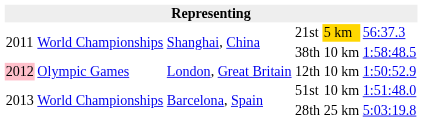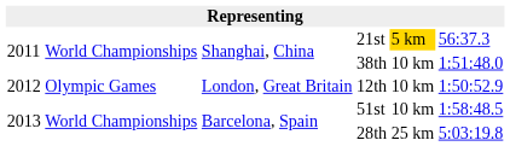 <table>
 <tr>
 <th bgcolor="#eeeeee" colspan="6">Representing </th>
 </tr>
 <tr>
 <td rowspan=2>2011</td>
 <td rowspan=2><a href='#'>World Championships</a></td>
 <td rowspan=2 align=left> <a href='#'>Shanghai</a>, <a href='#'>China</a></td>
 <td>21st</td>
 <td style="background: gold;">5 km</td>
 <td><a href='#'>56:37.3</a></td>
 </tr>
 <tr>
 <td>38th</td>
 <td>10 km</td>
-<td><a href='#'>1:58:48.5</a></td>
+<td><a href='#'>1:51:48.0</a></td>
 </tr>
 <tr>
-<td style="background: pink;">2012</td>
+<td>2012</td>
 <td><a href='#'>Olympic Games</a></td>
 <td align=left> <a href='#'>London</a>, <a href='#'>Great Britain</a></td>
 <td>12th</td>
 <td>10 km</td>
 <td><a href='#'>1:50:52.9</a></td>
 </tr>
 <tr>
 <td rowspan=2>2013</td>
 <td rowspan=2><a href='#'>World Championships</a></td>
 <td rowspan=2 align=left> <a href='#'>Barcelona</a>, <a href='#'>Spain</a></td>
 <td>51st</td>
 <td>10 km</td>
-<td><a href='#'>1:51:48.0</a></td>
+<td><a href='#'>1:58:48.5</a></td>
 </tr>
 <tr>
 <td>28th</td>
 <td>25 km</td>
 <td><a href='#'>5:03:19.8</a></td>
 </tr>
 </table>
